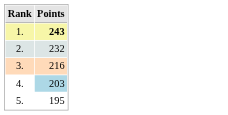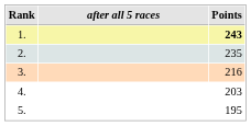 <table cellspacing="1" cellpadding="3" style="border:1px solid #aaa; font-size:86%;">
 <tr style="background:#e4e4e4;">
 <th style="border-bottom:1px solid #aaa; width:10px;">Rank</th>
+<th style="border-bottom:1px solid #aaa; width:200px; white-space:nowrap;"><em>after all 5 races</em></th>
 <th style="border-bottom:1px solid #aaa; width:20px;">Points</th>
 </tr>
 <tr style="background:#f7f6a8;">
 <td style="text-align:center">1.</td>
+<td><strong></strong></td>
 <td style="text-align:right"><strong>243</strong></td>
 </tr>
 <tr style="background:#dce5e5;">
 <td style="text-align:center">2.</td>
-<td style="text-align:right">232</td>
+<td></td>
+<td style="text-align:right">235</td>
 </tr>
 <tr style="background:#ffdab9;">
 <td style="text-align:center">3.</td>
+<td></td>
 <td style="text-align:right">216</td>
 </tr>
 <tr>
 <td style="text-align:center">4.</td>
-<td style="background: lightblue; text-align:right">203</td>
+<td></td>
+<td style="text-align:right">203</td>
 </tr>
 <tr>
 <td style="text-align:center">5.</td>
+<td></td>
 <td style="text-align:right">195</td>
 </tr>
 </table>
